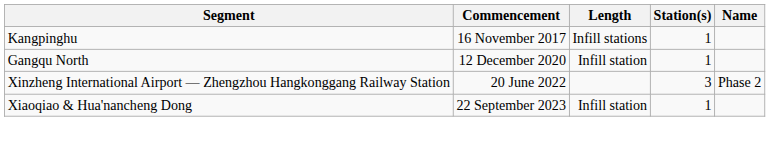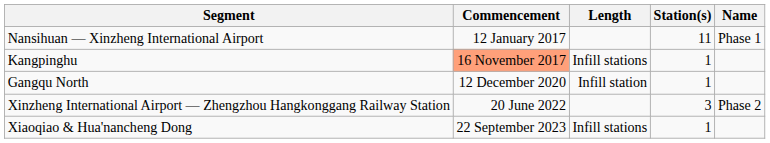 <table class="wikitable" style="border-collapse: collapse; text-align: right;">
 <tr>
 <th>Segment</th>
 <th>Commencement</th>
 <th>Length</th>
 <th>Station(s)</th>
 <th>Name</th>
 </tr>
 <tr>
+<td style="text-align: left;">Nansihuan — Xinzheng International Airport</td>
+<td>12 January 2017</td>
+<td></td>
+<td>11</td>
+<td style="text-align: left;">Phase 1</td>
+</tr>
+<tr>
 <td style="text-align: left;">Kangpinghu</td>
-<td>16 November 2017</td>
+<td style="background: lightsalmon;">16 November 2017</td>
 <td>Infill stations</td>
 <td>1</td>
 <td style="text-align: left;"></td>
 </tr>
 <tr>
 <td style="text-align: left;">Gangqu North</td>
 <td>12 December 2020</td>
 <td>Infill station</td>
 <td>1</td>
 <td style="text-align: left;"></td>
 </tr>
 <tr>
 <td style="text-align: left;">Xinzheng International Airport — Zhengzhou Hangkonggang Railway Station</td>
 <td>20 June 2022</td>
 <td></td>
 <td>3</td>
 <td style="text-align: left;">Phase 2</td>
 </tr>
 <tr>
 <td style="text-align: left;">Xiaoqiao & Hua'nancheng Dong</td>
 <td>22 September 2023</td>
-<td>Infill station</td>
+<td>Infill stations</td>
 <td>1</td>
 <td style="text-align: left;"></td>
 </tr>
 </table>
